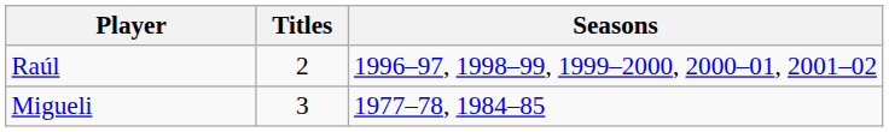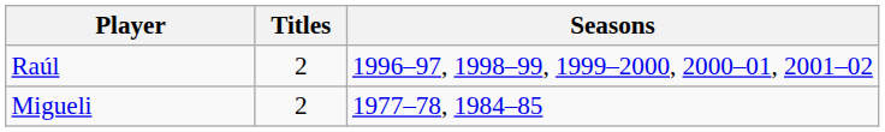 <table class="wikitable">
 <tr>
 <th style="width:150px;">Player</th>
 <th style="width:50px;">Titles</th>
 <th>Seasons</th>
 </tr>
 <tr>
 <td><a href='#'>Raúl</a></td>
 <td style="text-align:center;">2</td>
 <td><a href='#'>1996–97</a>, <a href='#'>1998–99</a>, <a href='#'>1999–2000</a>, <a href='#'>2000–01</a>, <a href='#'>2001–02</a></td>
 </tr>
 <tr>
 <td><a href='#'>Migueli</a></td>
-<td style="text-align:center;">3</td>
+<td style="text-align:center;">2</td>
 <td><a href='#'>1977–78</a>, <a href='#'>1984–85</a></td>
 </tr>
 </table>
